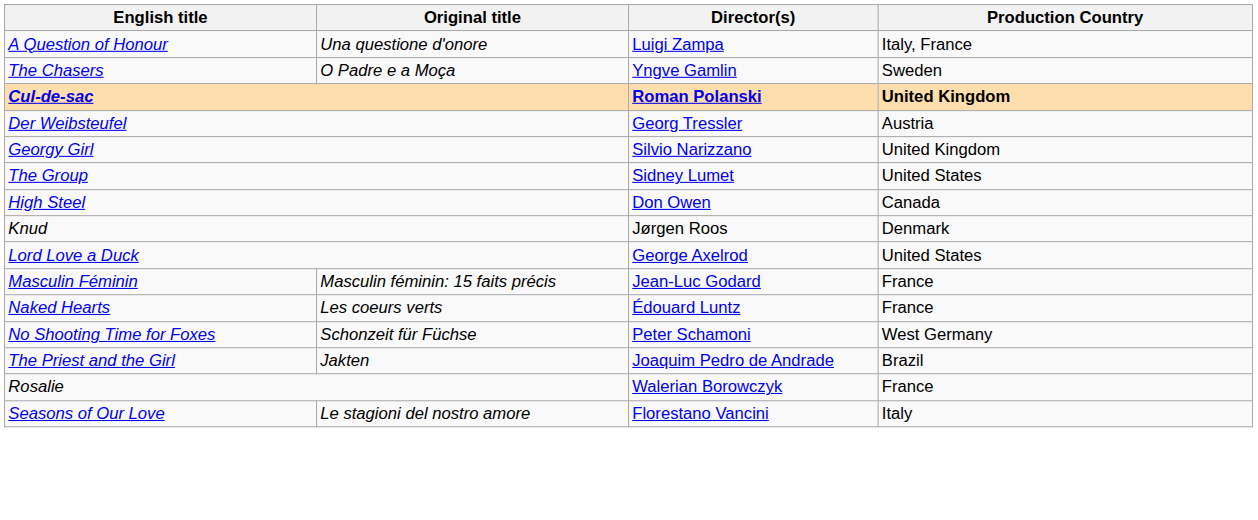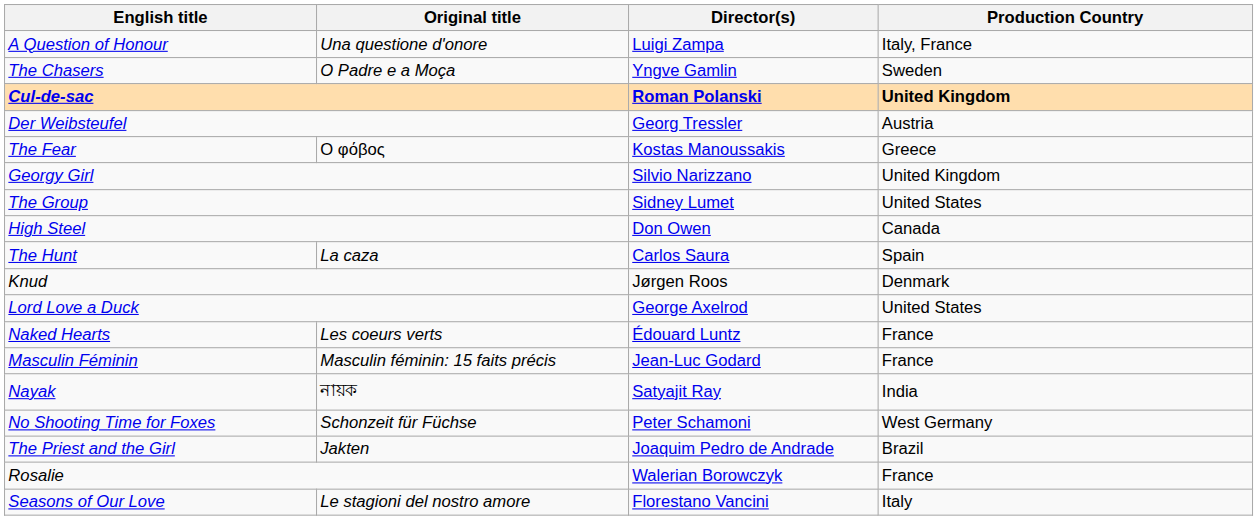 <table class="wikitable" width="95%" cellpadding="5">
 <tr>
 <th width="25%">English title</th>
 <th width="25%">Original title</th>
 <th width="20%">Director(s)</th>
 <th width="30%">Production Country</th>
 </tr>
 <tr>
 <td><em><a href='#'>A Question of Honour</a></em></td>
 <td><em>Una questione d'onore</em></td>
 <td><a href='#'>Luigi Zampa</a></td>
 <td>Italy, France</td>
 </tr>
 <tr>
 <td><em><a href='#'>The Chasers</a></em></td>
 <td><em>O Padre e a Moça</em></td>
 <td><a href='#'>Yngve Gamlin</a></td>
 <td>Sweden</td>
 </tr>
 <tr style="background:#FFDEAD;">
 <td colspan="2"><em><a href='#'><strong>Cul-de-sac</strong></a></em></td>
 <td><strong><a href='#'>Roman Polanski</a></strong></td>
 <td><strong>United Kingdom</strong></td>
 </tr>
 <tr>
 <td colspan="2"><em><a href='#'>Der Weibsteufel</a></em></td>
 <td><a href='#'>Georg Tressler</a></td>
 <td>Austria</td>
 </tr>
 <tr>
+<td><em><a href='#'>The Fear</a></em></td>
+<td>Ο φόβος</td>
+<td><a href='#'>Kostas Manoussakis</a></td>
+<td>Greece</td>
+</tr>
+<tr>
 <td colspan="2"><em><a href='#'>Georgy Girl</a></em></td>
 <td><a href='#'>Silvio Narizzano</a></td>
 <td>United Kingdom</td>
 </tr>
 <tr>
 <td colspan="2"><em><a href='#'>The Group</a></em></td>
 <td><a href='#'>Sidney Lumet</a></td>
 <td>United States</td>
 </tr>
 <tr>
 <td colspan="2"><em><a href='#'>High Steel</a></em></td>
 <td><a href='#'>Don Owen</a></td>
 <td>Canada</td>
 </tr>
 <tr>
+<td><em><a href='#'>The Hunt</a></em></td>
+<td><em>La caza</em></td>
+<td><a href='#'>Carlos Saura</a></td>
+<td>Spain</td>
+</tr>
+<tr>
 <td colspan="2"><em>Knud</em></td>
 <td>Jørgen Roos</td>
 <td>Denmark</td>
 </tr>
 <tr>
 <td colspan="2"><em><a href='#'>Lord Love a Duck</a></em></td>
 <td><a href='#'>George Axelrod</a></td>
 <td>United States</td>
 </tr>
 <tr>
+<td><em><a href='#'>Naked Hearts</a></em></td>
+<td><em>Les coeurs verts</em></td>
+<td><a href='#'>Édouard Luntz</a></td>
+<td>France</td>
+</tr>
+<tr>
 <td><em><a href='#'>Masculin Féminin</a></em></td>
 <td><em>Masculin féminin: 15 faits précis</em></td>
 <td><a href='#'>Jean-Luc Godard</a></td>
 <td>France</td>
 </tr>
 <tr>
-<td><em><a href='#'>Naked Hearts</a></em></td>
-<td><em>Les coeurs verts</em></td>
-<td><a href='#'>Édouard Luntz</a></td>
-<td>France</td>
+<td><a href='#'><em>Nayak</em></a></td>
+<td>নায়ক</td>
+<td><a href='#'>Satyajit Ray</a></td>
+<td>India</td>
 </tr>
 <tr>
 <td><em><a href='#'>No Shooting Time for Foxes</a></em></td>
 <td><em>Schonzeit für Füchse</em></td>
 <td><a href='#'>Peter Schamoni</a></td>
 <td>West Germany</td>
 </tr>
 <tr>
 <td><em><a href='#'>The Priest and the Girl</a></em></td>
 <td><em>Jakten</em></td>
 <td><a href='#'>Joaquim Pedro de Andrade</a></td>
 <td>Brazil</td>
 </tr>
 <tr>
 <td colspan="2"><em>Rosalie</em></td>
 <td><a href='#'>Walerian Borowczyk</a></td>
 <td>France</td>
 </tr>
 <tr>
 <td><em><a href='#'>Seasons of Our Love</a></em></td>
 <td><em>Le stagioni del nostro amore</em></td>
 <td><a href='#'>Florestano Vancini</a></td>
 <td>Italy</td>
 </tr>
 </table>
